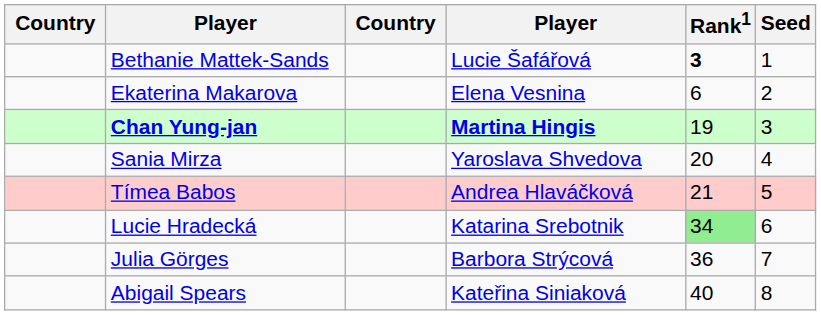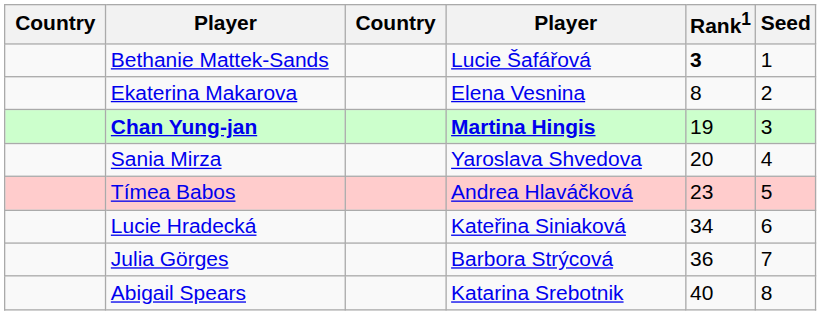 <table class="sortable wikitable">
 <tr>
 <th width="70">Country</th>
 <th width="175">Player</th>
 <th width="70">Country</th>
 <th width="175">Player</th>
 <th>Rank<sup>1</sup></th>
 <th>Seed</th>
 </tr>
 <tr>
 <td></td>
 <td><a href='#'>Bethanie Mattek-Sands</a></td>
 <td></td>
 <td><a href='#'>Lucie Šafářová</a></td>
 <td><strong>3</strong></td>
 <td>1</td>
 </tr>
 <tr>
 <td></td>
 <td><a href='#'>Ekaterina Makarova</a></td>
 <td></td>
 <td><a href='#'>Elena Vesnina</a></td>
-<td>6</td>
+<td>8</td>
 <td>2</td>
 </tr>
 <tr style="background:#cfc;">
 <td></td>
 <td><strong><a href='#'>Chan Yung-jan</a></strong></td>
 <td></td>
 <td><strong><a href='#'>Martina Hingis</a></strong></td>
 <td>19</td>
 <td>3</td>
 </tr>
 <tr>
 <td></td>
 <td><a href='#'>Sania Mirza</a></td>
 <td></td>
 <td><a href='#'>Yaroslava Shvedova</a></td>
 <td>20</td>
 <td>4</td>
 </tr>
 <tr style="background:#fcc;">
 <td></td>
 <td><a href='#'>Tímea Babos</a></td>
 <td></td>
 <td><a href='#'>Andrea Hlaváčková</a></td>
-<td>21</td>
+<td>23</td>
 <td>5</td>
 </tr>
 <tr>
 <td></td>
 <td><a href='#'>Lucie Hradecká</a></td>
 <td></td>
-<td><a href='#'>Katarina Srebotnik</a></td>
-<td style="background: lightgreen;">34</td>
+<td><a href='#'>Kateřina Siniaková</a></td>
+<td>34</td>
 <td>6</td>
 </tr>
 <tr>
 <td></td>
 <td><a href='#'>Julia Görges</a></td>
 <td></td>
 <td><a href='#'>Barbora Strýcová</a></td>
 <td>36</td>
 <td>7</td>
 </tr>
 <tr>
 <td></td>
 <td><a href='#'>Abigail Spears</a></td>
 <td></td>
-<td><a href='#'>Kateřina Siniaková</a></td>
+<td><a href='#'>Katarina Srebotnik</a></td>
 <td>40</td>
 <td>8</td>
 </tr>
 </table>
